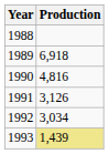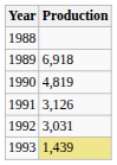 <table class="wikitable">
 <tr>
 <th>Year</th>
 <th>Production</th>
 </tr>
 <tr>
 <td>1988</td>
 <td></td>
 </tr>
 <tr>
 <td>1989</td>
 <td>6,918</td>
 </tr>
 <tr>
 <td>1990</td>
-<td>4,816</td>
+<td>4,819</td>
 </tr>
 <tr>
 <td>1991</td>
 <td>3,126</td>
 </tr>
 <tr>
 <td>1992</td>
-<td>3,034</td>
+<td>3,031</td>
 </tr>
 <tr>
 <td>1993</td>
 <td style="background: khaki;">1,439</td>
 </tr>
 </table>
